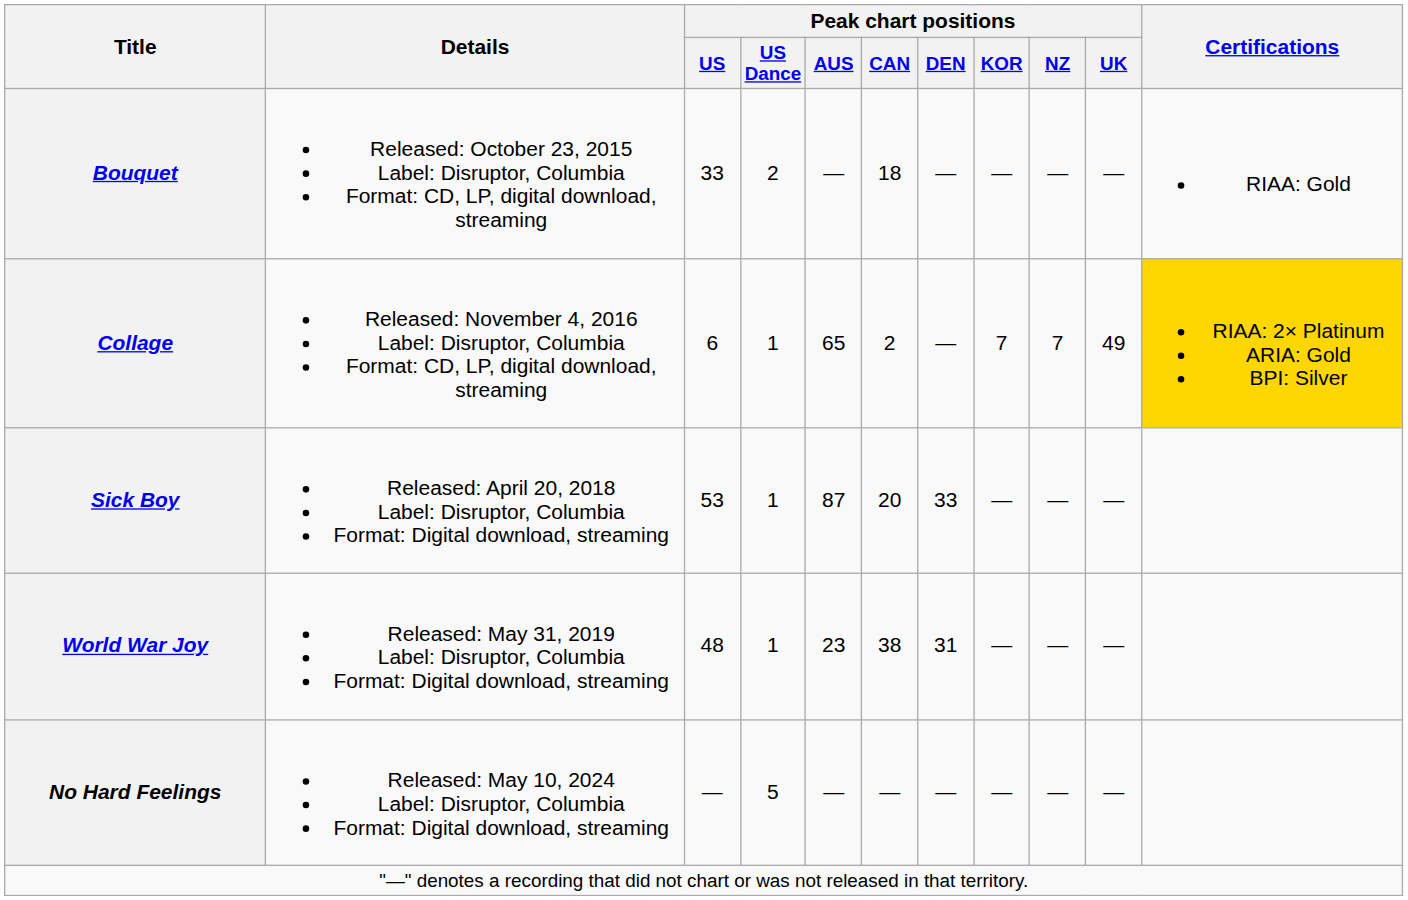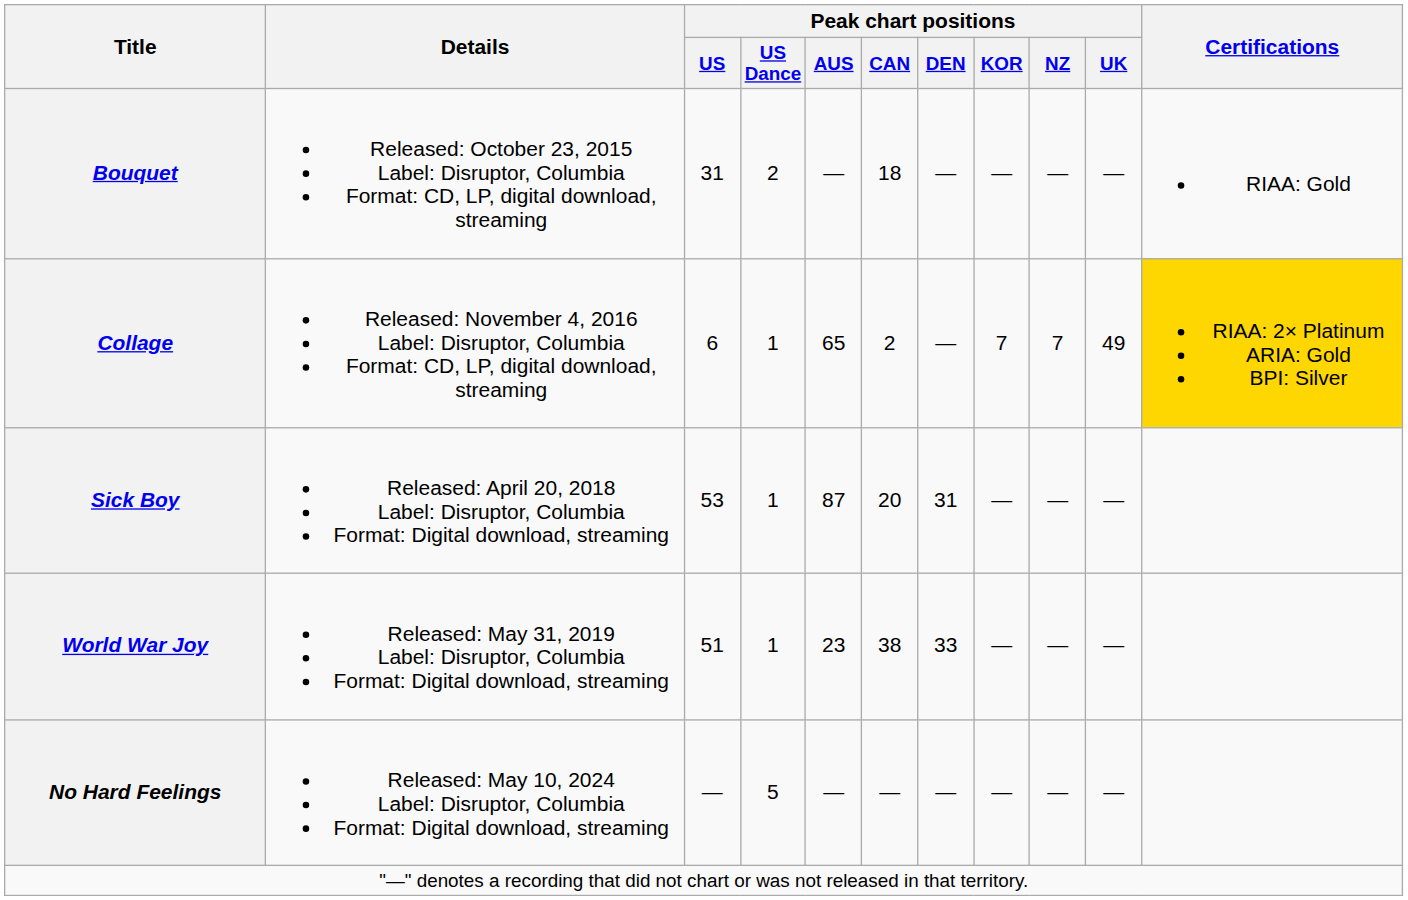 <table class="wikitable plainrowheaders" style="text-align:center;">
 <tr>
 <th scope="col" rowspan="2" style="width:12em;">Title</th>
 <th scope="col" rowspan="2" style="width:19.5em;">Details</th>
 <th scope="col" colspan="8">Peak chart positions</th>
 <th scope="col" rowspan="2" style="width:12em;"><a href='#'>Certifications</a></th>
 </tr>
 <tr>
 <th scope="col" style="width:2.5em;font-size:90%;"><a href='#'>US</a><br></th>
 <th scope="col" style="width:2.5em;font-size:90%;"><a href='#'>US<br>Dance</a><br></th>
 <th scope="col" style="width:2.5em;font-size:90%;"><a href='#'>AUS</a><br></th>
 <th scope="col" style="width:2.5em;font-size:90%;"><a href='#'>CAN</a><br></th>
 <th scope="col" style="width:2.5em;font-size:90%;"><a href='#'>DEN</a><br></th>
 <th scope="col" style="width:2.5em;font-size:90%;"><a href='#'>KOR</a><br></th>
 <th scope="col" style="width:2.5em;font-size:90%;"><a href='#'>NZ</a><br></th>
 <th scope="col" style="width:2.5em;font-size:90%;"><a href='#'>UK</a><br></th>
 </tr>
 <tr>
 <th scope="row"><em><a href='#'>Bouquet</a></em></th>
 <td><br><ul><li>Released: October 23, 2015</li><li>Label: Disruptor, Columbia</li><li>Format: CD, LP, digital download, streaming</li></ul></td>
-<td>33</td>
+<td>31</td>
 <td>2</td>
 <td>—</td>
 <td>18</td>
 <td>—</td>
 <td>—</td>
 <td>—</td>
 <td>—</td>
 <td><br><ul><li>RIAA: Gold</li></ul></td>
 </tr>
 <tr>
 <th scope="row"><em><a href='#'>Collage</a></em></th>
 <td><br><ul><li>Released: November 4, 2016</li><li>Label: Disruptor, Columbia</li><li>Format: CD, LP, digital download, streaming</li></ul></td>
 <td>6</td>
 <td>1</td>
 <td>65</td>
 <td>2</td>
 <td>—</td>
 <td>7</td>
 <td>7</td>
 <td>49</td>
 <td style="background: gold;"><br><ul><li>RIAA: 2× Platinum</li><li>ARIA: Gold</li><li>BPI: Silver</li></ul></td>
 </tr>
 <tr>
 <th scope="row"><em><a href='#'>Sick Boy</a></em></th>
 <td><br><ul><li>Released: April 20, 2018</li><li>Label: Disruptor, Columbia</li><li>Format: Digital download, streaming</li></ul></td>
 <td>53</td>
 <td>1</td>
 <td>87</td>
 <td>20</td>
-<td>33</td>
+<td>31</td>
 <td>—</td>
 <td>—</td>
 <td>—</td>
 <td></td>
 </tr>
 <tr>
 <th scope="row"><em><a href='#'>World War Joy</a></em></th>
 <td><br><ul><li>Released: May 31, 2019</li><li>Label: Disruptor, Columbia</li><li>Format: Digital download, streaming</li></ul></td>
-<td>48</td>
+<td>51</td>
 <td>1</td>
 <td>23</td>
 <td>38</td>
-<td>31</td>
+<td>33</td>
 <td>—</td>
 <td>—</td>
 <td>—</td>
 <td></td>
 </tr>
 <tr>
 <th scope="row"><em>No Hard Feelings</em></th>
 <td><br><ul><li>Released: May 10, 2024</li><li>Label: Disruptor, Columbia</li><li>Format: Digital download, streaming</li></ul></td>
 <td>—</td>
 <td>5</td>
 <td>—</td>
 <td>—</td>
 <td>—</td>
 <td>—</td>
 <td>—</td>
 <td>—</td>
 <td></td>
 </tr>
 <tr>
 <td colspan="11" style="font-size:90%">"—" denotes a recording that did not chart or was not released in that territory.</td>
 </tr>
 </table>
